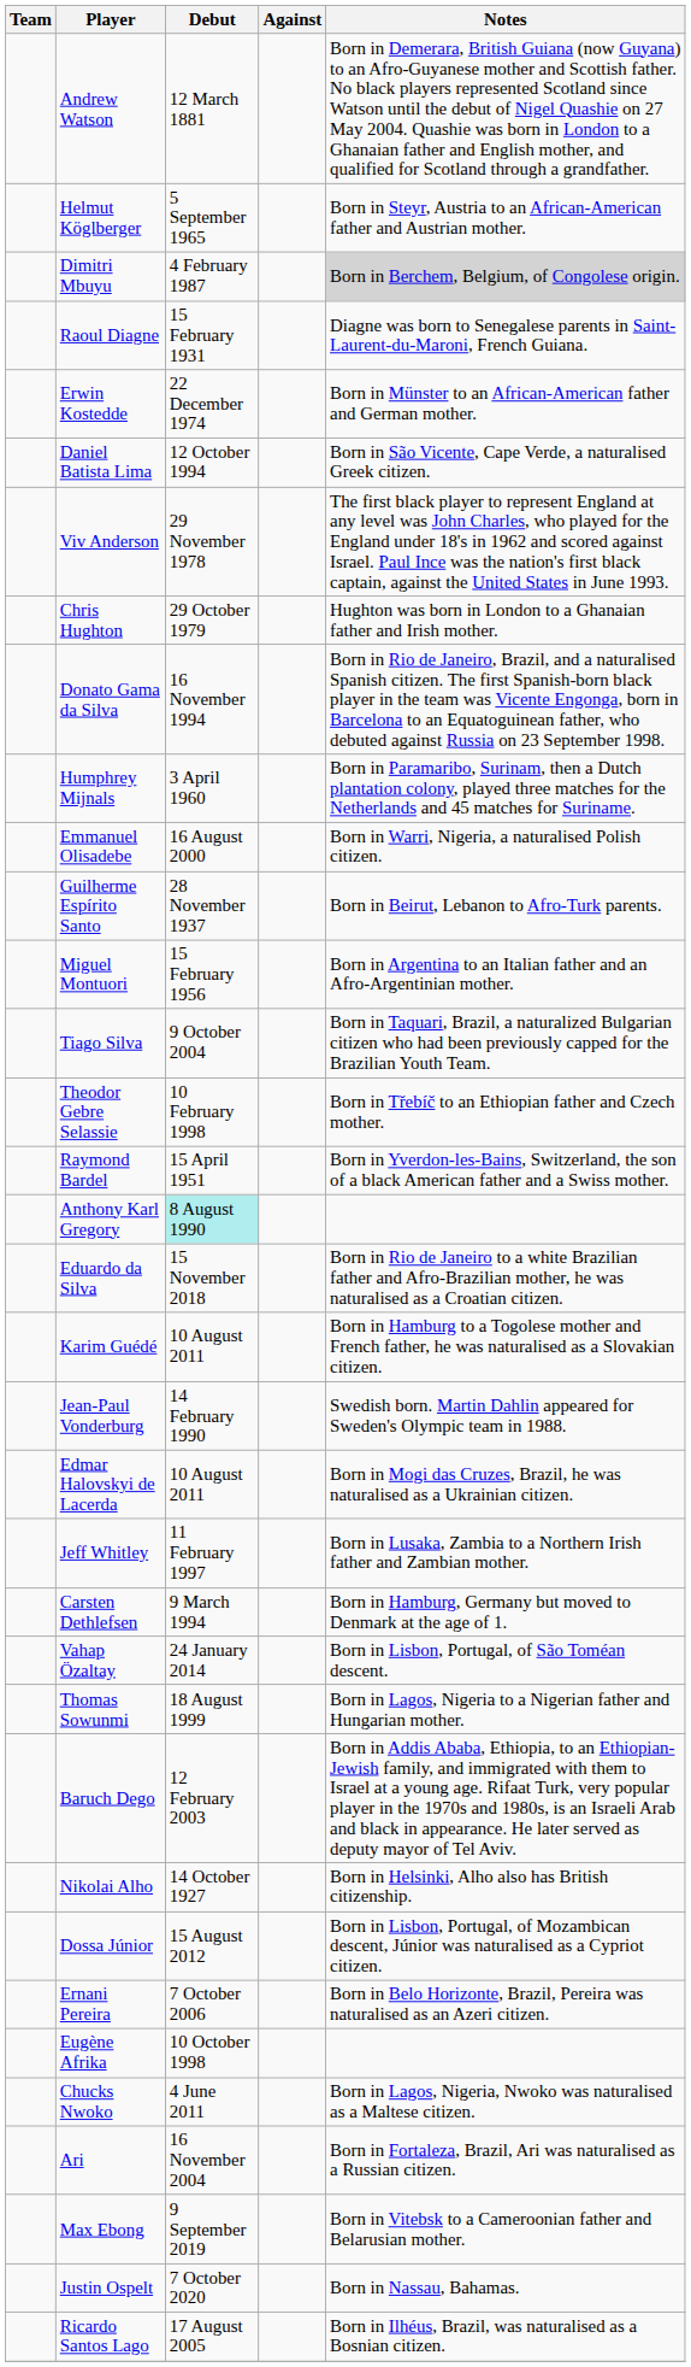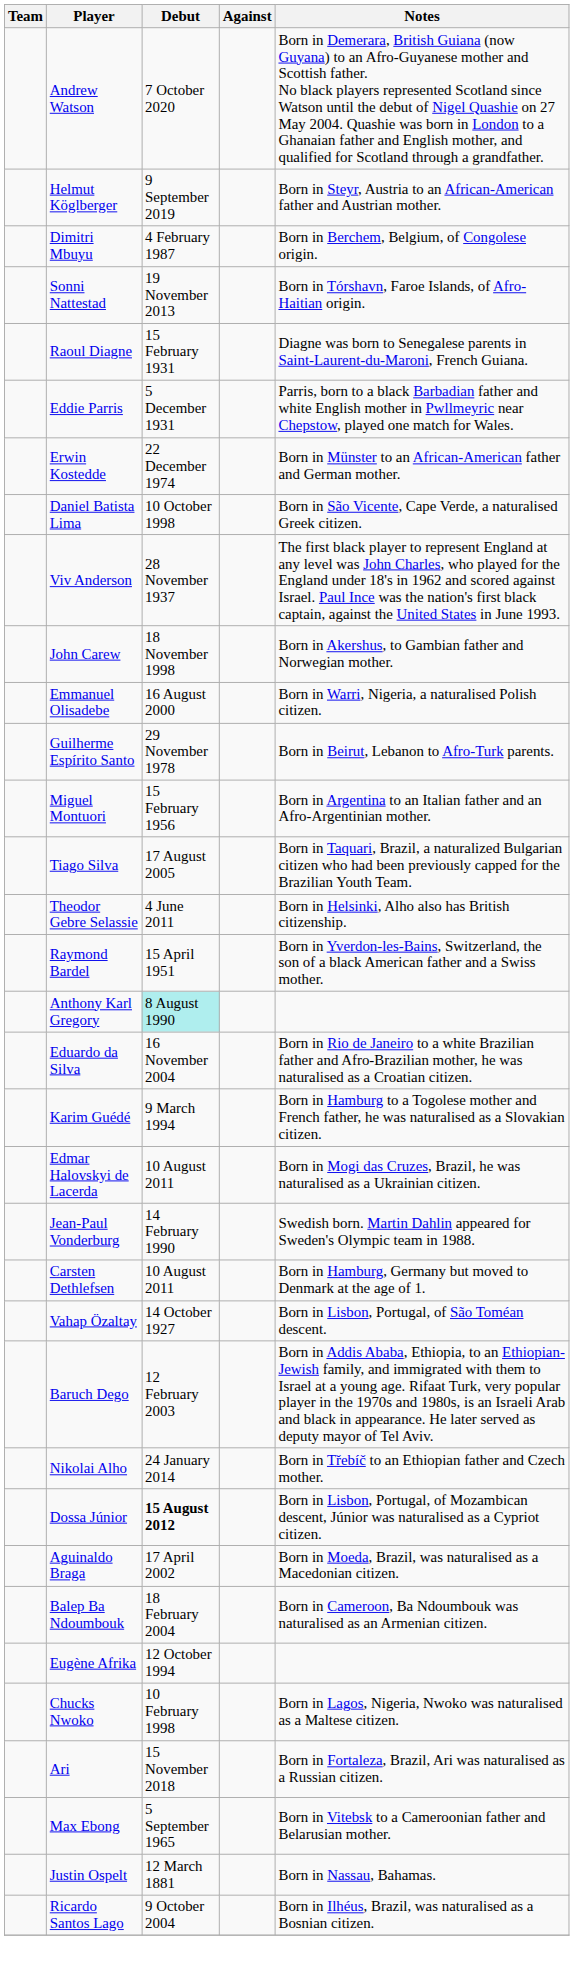 <table class="wikitable sortable plainrowheaders">
 <tr>
 <th scope="col">Team</th>
 <th scope="col">Player</th>
 <th scope="col">Debut</th>
 <th scope="col">Against</th>
 <th scope="col">Notes</th>
 </tr>
 <tr>
 <td></td>
 <td><a href='#'>Andrew Watson</a></td>
-<td>12 March 1881</td>
+<td>7 October 2020</td>
 <td></td>
 <td>Born in <a href='#'>Demerara</a>, <a href='#'>British Guiana</a> (now <a href='#'>Guyana</a>) to an Afro-Guyanese mother and Scottish father.<br>No black players represented Scotland since Watson until the debut of <a href='#'>Nigel Quashie</a> on 27 May 2004. Quashie was born in <a href='#'>London</a> to a Ghanaian father and English mother, and qualified for Scotland through a grandfather.</td>
 </tr>
 <tr>
 <td></td>
 <td><a href='#'>Helmut Köglberger</a></td>
-<td>5 September 1965</td>
+<td>9 September 2019</td>
 <td></td>
 <td>Born in <a href='#'>Steyr</a>, Austria to an <a href='#'>African-American</a> father and Austrian mother.</td>
 </tr>
 <tr>
 <td></td>
 <td><a href='#'>Dimitri Mbuyu</a></td>
 <td>4 February 1987</td>
 <td></td>
-<td style="background: lightgrey;">Born in <a href='#'>Berchem</a>, Belgium, of <a href='#'>Congolese</a> origin.</td>
+<td>Born in <a href='#'>Berchem</a>, Belgium, of <a href='#'>Congolese</a> origin.</td>
+</tr>
+<tr>
+<td></td>
+<td><a href='#'>Sonni Nattestad</a></td>
+<td>19 November 2013</td>
+<td></td>
+<td>Born in <a href='#'>Tórshavn</a>, Faroe Islands, of <a href='#'>Afro-Haitian</a> origin.</td>
 </tr>
 <tr>
 <td></td>
 <td><a href='#'>Raoul Diagne</a></td>
 <td>15 February 1931</td>
 <td></td>
 <td>Diagne was born to Senegalese parents in <a href='#'>Saint-Laurent-du-Maroni</a>, French Guiana.</td>
+</tr>
+<tr>
+<td></td>
+<td><a href='#'>Eddie Parris</a></td>
+<td>5 December 1931</td>
+<td></td>
+<td>Parris, born to a black <a href='#'>Barbadian</a> father and white English mother in <a href='#'>Pwllmeyric</a> near <a href='#'>Chepstow</a>, played one match for Wales.</td>
 </tr>
 <tr>
 <td></td>
 <td><a href='#'>Erwin Kostedde</a></td>
 <td>22 December 1974</td>
 <td></td>
 <td>Born in <a href='#'>Münster</a> to an <a href='#'>African-American</a> father and German mother.</td>
 </tr>
 <tr>
 <td></td>
 <td><a href='#'>Daniel Batista Lima</a></td>
-<td>12 October 1994</td>
+<td>10 October 1998</td>
 <td></td>
 <td>Born in <a href='#'>São Vicente</a>, Cape Verde, a naturalised Greek citizen.</td>
 </tr>
 <tr>
 <td></td>
 <td><a href='#'>Viv Anderson</a></td>
-<td>29 November 1978</td>
+<td>28 November 1937</td>
 <td></td>
 <td>The first black player to represent England at any level was <a href='#'>John Charles</a>, who played for the England under 18's in 1962 and scored against Israel. <a href='#'>Paul Ince</a> was the nation's first black captain, against the <a href='#'>United States</a> in June 1993.</td>
 </tr>
 <tr>
 <td></td>
-<td><a href='#'>Chris Hughton</a></td>
-<td>29 October 1979</td>
+<td><a href='#'>John Carew</a></td>
+<td>18 November 1998</td>
 <td></td>
-<td>Hughton was born in London to a Ghanaian father and Irish mother.</td>
-</tr>
-<tr>
-<td></td>
-<td><a href='#'>Donato Gama da Silva</a></td>
-<td>16 November 1994</td>
-<td></td>
-<td>Born in <a href='#'>Rio de Janeiro</a>, Brazil, and a naturalised Spanish citizen. The first Spanish-born black player in the team was <a href='#'>Vicente Engonga</a>, born in <a href='#'>Barcelona</a> to an Equatoguinean father, who debuted against <a href='#'>Russia</a> on 23 September 1998.</td>
-</tr>
-<tr>
-<td></td>
-<td><a href='#'>Humphrey Mijnals</a></td>
-<td>3 April 1960</td>
-<td></td>
-<td>Born in <a href='#'>Paramaribo</a>, <a href='#'>Surinam</a>, then a Dutch <a href='#'>plantation colony</a>, played three matches for the <a href='#'>Netherlands</a> and 45 matches for <a href='#'>Suriname</a>.</td>
+<td>Born in <a href='#'>Akershus</a>, to Gambian father and Norwegian mother.</td>
 </tr>
 <tr>
 <td></td>
 <td><a href='#'>Emmanuel Olisadebe</a></td>
 <td>16 August 2000</td>
 <td></td>
 <td>Born in <a href='#'>Warri</a>, Nigeria, a naturalised Polish citizen.</td>
 </tr>
 <tr>
 <td></td>
 <td><a href='#'>Guilherme Espírito Santo</a></td>
-<td>28 November 1937</td>
+<td>29 November 1978</td>
 <td></td>
 <td>Born in <a href='#'>Beirut</a>, Lebanon to <a href='#'>Afro-Turk</a> parents.</td>
 </tr>
 <tr>
 <td></td>
 <td><a href='#'>Miguel Montuori</a></td>
 <td>15 February 1956</td>
 <td></td>
 <td>Born in <a href='#'>Argentina</a> to an Italian father and an Afro-Argentinian mother.</td>
 </tr>
 <tr>
 <td></td>
 <td><a href='#'>Tiago Silva</a></td>
-<td>9 October 2004</td>
+<td>17 August 2005</td>
 <td></td>
 <td>Born in <a href='#'>Taquari</a>, Brazil, a naturalized Bulgarian citizen who had been previously capped for the Brazilian Youth Team.</td>
 </tr>
 <tr>
 <td></td>
 <td><a href='#'>Theodor Gebre Selassie</a></td>
-<td>10 February 1998</td>
+<td>4 June 2011</td>
 <td></td>
-<td>Born in <a href='#'>Třebíč</a> to an Ethiopian father and Czech mother.</td>
+<td>Born in <a href='#'>Helsinki</a>, Alho also has British citizenship.</td>
 </tr>
 <tr>
 <td></td>
 <td><a href='#'>Raymond Bardel</a></td>
 <td>15 April 1951</td>
 <td></td>
 <td>Born in <a href='#'>Yverdon-les-Bains</a>, Switzerland, the son of a black American father and a Swiss mother.</td>
 </tr>
 <tr>
 <td></td>
 <td><a href='#'>Anthony Karl Gregory</a></td>
 <td style="background: paleturquoise;">8 August 1990</td>
 <td></td>
 <td></td>
 </tr>
 <tr>
 <td></td>
 <td><a href='#'>Eduardo da Silva</a></td>
-<td>15 November 2018</td>
+<td>16 November 2004</td>
 <td></td>
 <td>Born in <a href='#'>Rio de Janeiro</a> to a white Brazilian father and Afro-Brazilian mother, he was naturalised as a Croatian citizen.</td>
 </tr>
 <tr>
 <td></td>
 <td><a href='#'>Karim Guédé</a></td>
+<td>9 March 1994</td>
+<td></td>
+<td>Born in <a href='#'>Hamburg</a> to a Togolese mother and French father, he was naturalised as a Slovakian citizen.</td>
+</tr>
+<tr>
+<td></td>
+<td><a href='#'>Edmar Halovskyi de Lacerda</a></td>
 <td>10 August 2011</td>
 <td></td>
-<td>Born in <a href='#'>Hamburg</a> to a Togolese mother and French father, he was naturalised as a Slovakian citizen.</td>
+<td>Born in <a href='#'>Mogi das Cruzes</a>, Brazil, he was naturalised as a Ukrainian citizen.</td>
 </tr>
 <tr>
 <td></td>
 <td><a href='#'>Jean-Paul Vonderburg</a></td>
 <td>14 February 1990</td>
 <td></td>
 <td>Swedish born. <a href='#'>Martin Dahlin</a> appeared for Sweden's Olympic team in 1988.</td>
 </tr>
 <tr>
 <td></td>
-<td><a href='#'>Edmar Halovskyi de Lacerda</a></td>
+<td><a href='#'>Carsten Dethlefsen</a></td>
 <td>10 August 2011</td>
-<td></td>
-<td>Born in <a href='#'>Mogi das Cruzes</a>, Brazil, he was naturalised as a Ukrainian citizen.</td>
-</tr>
-<tr>
-<td></td>
-<td><a href='#'>Jeff Whitley</a></td>
-<td>11 February 1997</td>
-<td></td>
-<td>Born in <a href='#'>Lusaka</a>, Zambia to a Northern Irish father and Zambian mother.</td>
-</tr>
-<tr>
-<td></td>
-<td><a href='#'>Carsten Dethlefsen</a></td>
-<td>9 March 1994</td>
 <td></td>
 <td>Born in <a href='#'>Hamburg</a>, Germany but moved to Denmark at the age of 1.</td>
 </tr>
 <tr>
 <td></td>
 <td><a href='#'>Vahap Özaltay</a></td>
-<td>24 January 2014</td>
+<td>14 October 1927</td>
 <td></td>
 <td>Born in <a href='#'>Lisbon</a>, Portugal, of <a href='#'>São Toméan</a> descent.</td>
-</tr>
-<tr>
-<td></td>
-<td><a href='#'>Thomas Sowunmi</a></td>
-<td>18 August 1999</td>
-<td></td>
-<td>Born in <a href='#'>Lagos</a>, Nigeria to a Nigerian father and Hungarian mother.</td>
 </tr>
 <tr>
 <td></td>
 <td><a href='#'>Baruch Dego</a></td>
 <td>12 February 2003</td>
 <td></td>
 <td>Born in <a href='#'>Addis Ababa</a>, Ethiopia, to an <a href='#'>Ethiopian-Jewish</a> family, and immigrated with them to Israel at a young age. Rifaat Turk, very popular player in the 1970s and 1980s, is an Israeli Arab and black in appearance. He later served as deputy mayor of Tel Aviv.</td>
 </tr>
 <tr>
 <td></td>
 <td><a href='#'>Nikolai Alho</a></td>
-<td>14 October 1927</td>
+<td>24 January 2014</td>
 <td></td>
-<td>Born in <a href='#'>Helsinki</a>, Alho also has British citizenship.</td>
+<td>Born in <a href='#'>Třebíč</a> to an Ethiopian father and Czech mother.</td>
 </tr>
 <tr>
 <td></td>
 <td><a href='#'>Dossa Júnior</a></td>
-<td>15 August 2012</td>
+<td><strong>15 August 2012</strong></td>
 <td></td>
 <td>Born in <a href='#'>Lisbon</a>, Portugal, of Mozambican descent, Júnior was naturalised as a Cypriot citizen.</td>
 </tr>
 <tr>
 <td></td>
-<td><a href='#'>Ernani Pereira</a></td>
-<td>7 October 2006</td>
+<td><a href='#'>Aguinaldo Braga</a></td>
+<td>17 April 2002</td>
 <td></td>
-<td>Born in <a href='#'>Belo Horizonte</a>, Brazil, Pereira was naturalised as an Azeri citizen.</td>
+<td>Born in <a href='#'>Moeda</a>, Brazil, was naturalised as a Macedonian citizen.</td>
+</tr>
+<tr>
+<td></td>
+<td><a href='#'>Balep Ba Ndoumbouk</a></td>
+<td>18 February 2004</td>
+<td></td>
+<td>Born in <a href='#'>Cameroon</a>, Ba Ndoumbouk was naturalised as an Armenian citizen.</td>
 </tr>
 <tr>
 <td></td>
 <td><a href='#'>Eugène Afrika</a></td>
-<td>10 October 1998</td>
+<td>12 October 1994</td>
 <td></td>
 <td></td>
 </tr>
 <tr>
 <td></td>
 <td><a href='#'>Chucks Nwoko</a></td>
-<td>4 June 2011</td>
+<td>10 February 1998</td>
 <td></td>
 <td>Born in <a href='#'>Lagos</a>, Nigeria, Nwoko was naturalised as a Maltese citizen.</td>
 </tr>
 <tr>
 <td></td>
 <td><a href='#'>Ari</a></td>
-<td>16 November 2004</td>
+<td>15 November 2018</td>
 <td></td>
 <td>Born in <a href='#'>Fortaleza</a>, Brazil, Ari was naturalised as a Russian citizen.</td>
 </tr>
 <tr>
 <td></td>
 <td><a href='#'>Max Ebong</a></td>
-<td>9 September 2019</td>
+<td>5 September 1965</td>
 <td></td>
 <td>Born in <a href='#'>Vitebsk</a> to a Cameroonian father and Belarusian mother.</td>
 </tr>
 <tr>
 <td></td>
 <td><a href='#'>Justin Ospelt</a></td>
-<td>7 October 2020</td>
+<td>12 March 1881</td>
 <td></td>
 <td>Born in <a href='#'>Nassau</a>, Bahamas.</td>
 </tr>
 <tr>
 <td></td>
 <td><a href='#'>Ricardo Santos Lago</a></td>
-<td>17 August 2005</td>
+<td>9 October 2004</td>
 <td></td>
 <td>Born in <a href='#'>Ilhéus</a>, Brazil, was naturalised as a Bosnian citizen.</td>
 </tr>
 <tr>
 </tr>
 </table>
